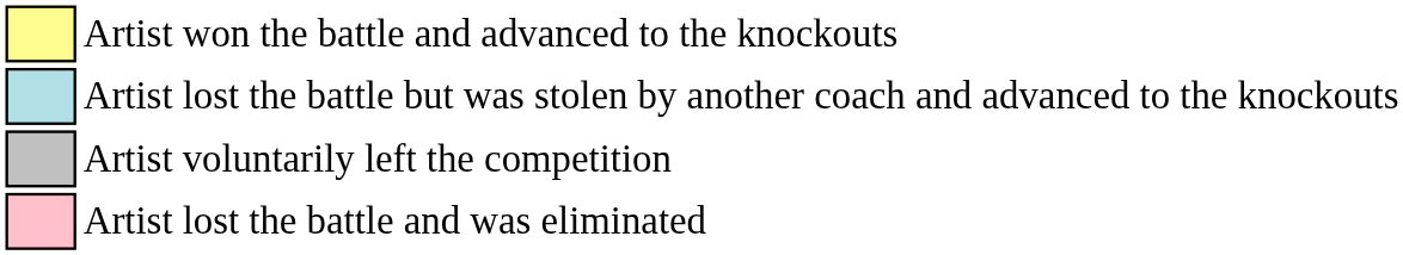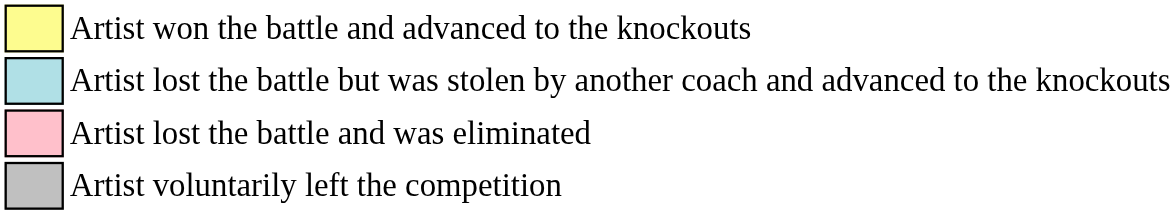 <table class="toccolours" style="font-size: 90%; white-space: nowrap;”">
 <tr>
 <td style="background:#fdfc8f; border:1px solid black;">      </td>
 <td>Artist won the battle and advanced to the knockouts</td>
 </tr>
 <tr>
 <td style="background:#b0e0e6; border:1px solid black;">      </td>
 <td>Artist lost the battle but was stolen by another coach and advanced to the knockouts</td>
 </tr>
 <tr>
+<td style="background:pink; border:1px solid black;">      </td>
+<td>Artist lost the battle and was eliminated</td>
+</tr>
+<tr>
 <td style="background:silver; border:1px solid black;">      </td>
 <td>Artist voluntarily left the competition</td>
 </tr>
-<tr>
-<td style="background:pink; border:1px solid black;">      </td>
-<td>Artist lost the battle and was eliminated</td>
-</tr>
 </table>
